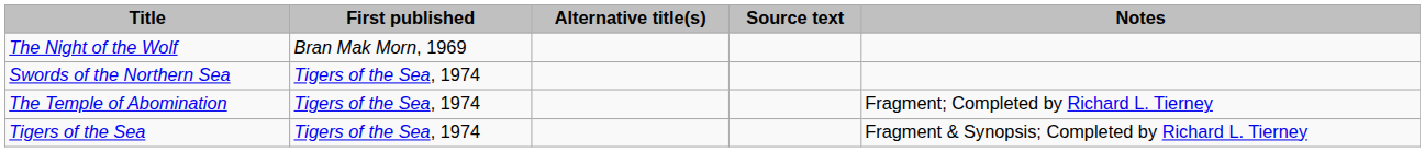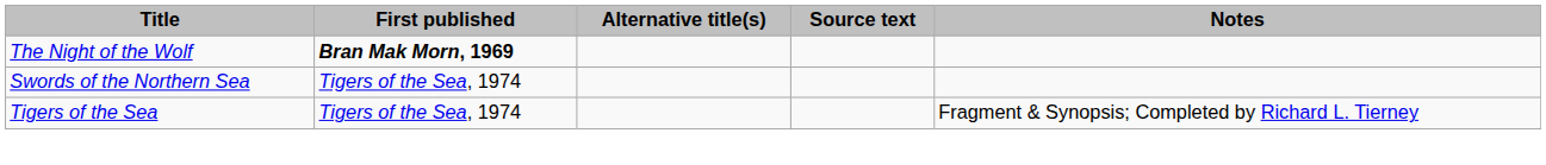 <table class="wikitable" width="100%">
 <tr>
 <th style="background:#C0C0C0;">Title</th>
 <th style="background:#C0C0C0;">First published</th>
 <th style="background:#C0C0C0;">Alternative title(s)</th>
 <th style="background:#C0C0C0;">Source text</th>
 <th style="background:#C0C0C0;">Notes</th>
 </tr>
 <tr>
 <td><em><a href='#'>The Night of the Wolf</a></em></td>
-<td><em>Bran Mak Morn</em>, 1969</td>
+<td><strong><em>Bran Mak Morn</em>, 1969</strong></td>
 <td></td>
 <td></td>
 <td></td>
 </tr>
 <tr>
 <td><em><a href='#'>Swords of the Northern Sea</a></em></td>
 <td><em><a href='#'>Tigers of the Sea</a></em>, 1974</td>
 <td></td>
 <td></td>
 <td></td>
 </tr>
 <tr>
-<td><em><a href='#'>The Temple of Abomination</a></em></td>
-<td><em><a href='#'>Tigers of the Sea</a></em>, 1974</td>
-<td></td>
-<td></td>
-<td>Fragment; Completed by <a href='#'>Richard L. Tierney</a></td>
-</tr>
-<tr>
 <td><em><a href='#'>Tigers of the Sea</a></em></td>
 <td><em><a href='#'>Tigers of the Sea</a></em>, 1974</td>
 <td></td>
 <td></td>
 <td>Fragment & Synopsis; Completed by <a href='#'>Richard L. Tierney</a></td>
 </tr>
 </table>
